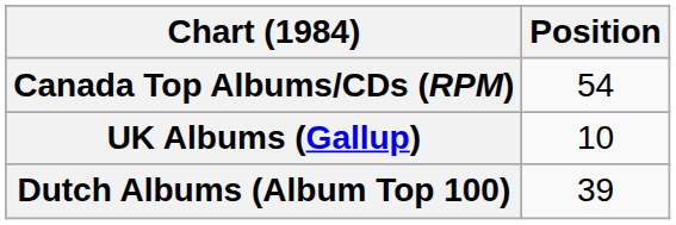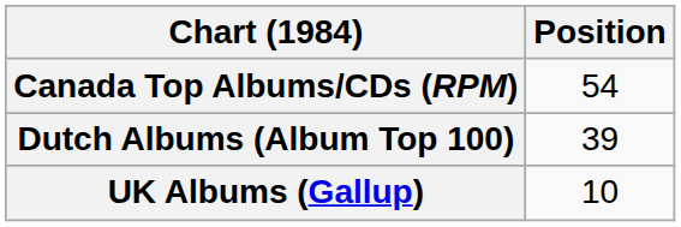 <table class="wikitable sortable plainrowheaders" style="text-align:center">
 <tr>
 <th scope="col">Chart (1984)</th>
 <th scope="col">Position</th>
 </tr>
 <tr>
 <th scope="row">Canada Top Albums/CDs (<em>RPM</em>)</th>
 <td>54</td>
 </tr>
 <tr>
+<th scope="row">Dutch Albums (Album Top 100)</th>
+<td>39</td>
+</tr>
+<tr>
 <th scope="row">UK Albums (<a href='#'>Gallup</a>)</th>
 <td>10</td>
 </tr>
-<tr>
-<th scope="row">Dutch Albums (Album Top 100)</th>
-<td>39</td>
-</tr>
 </table>
